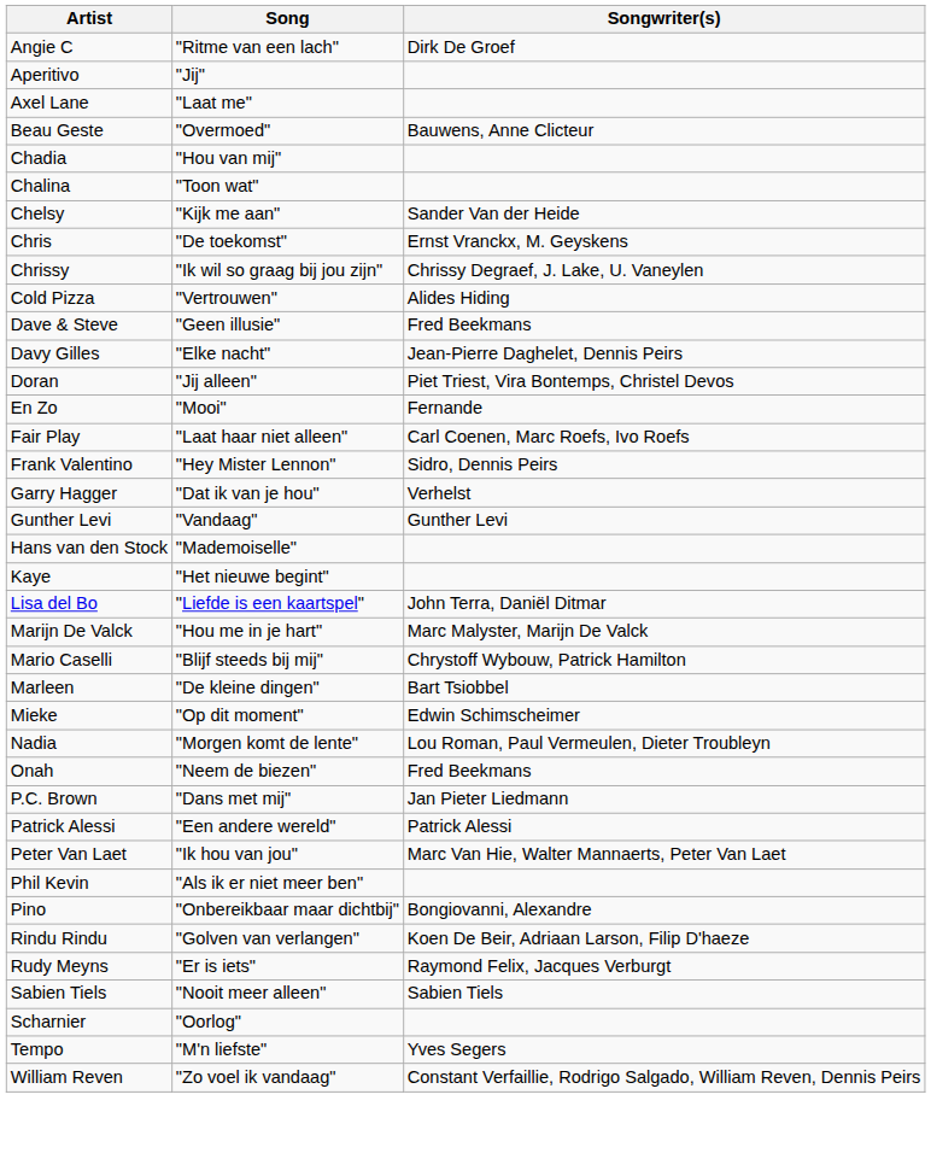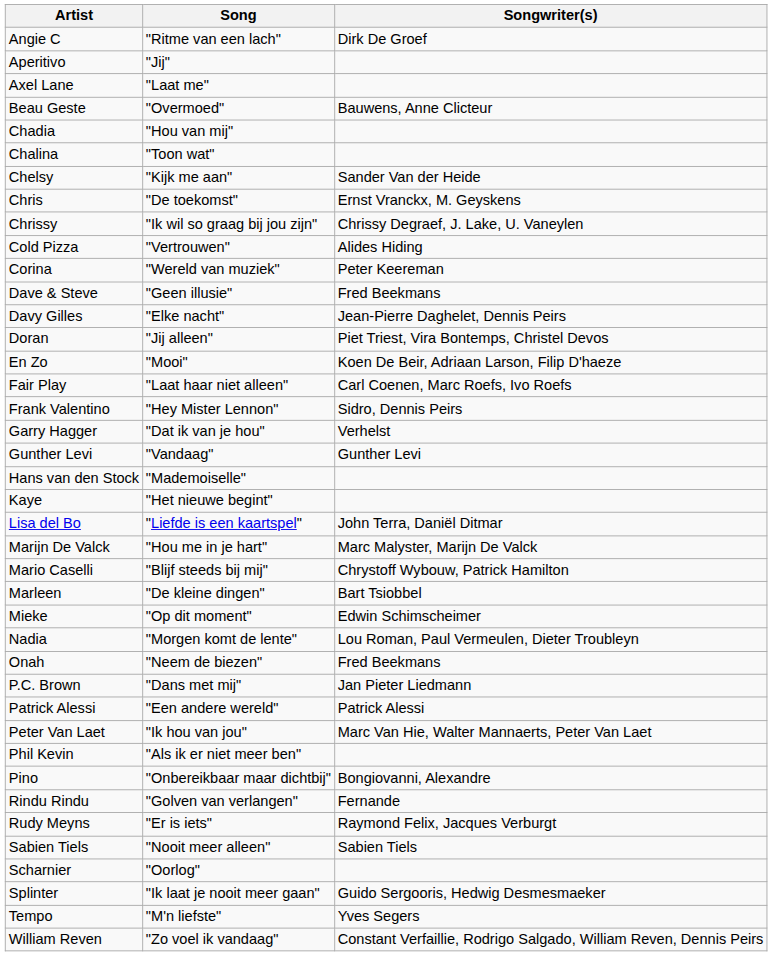 <table class="sortable wikitable" style="margin: 1em auto 1em auto; text-align:left">
 <tr>
 <th>Artist</th>
 <th>Song</th>
 <th>Songwriter(s)</th>
 </tr>
 <tr>
 <td>Angie C</td>
 <td>"Ritme van een lach"</td>
 <td>Dirk De Groef</td>
 </tr>
 <tr>
 <td>Aperitivo</td>
 <td>"Jij"</td>
 <td></td>
 </tr>
 <tr>
 <td>Axel Lane</td>
 <td>"Laat me"</td>
 <td></td>
 </tr>
 <tr>
 <td>Beau Geste</td>
 <td>"Overmoed"</td>
 <td>Bauwens, Anne Clicteur</td>
 </tr>
 <tr>
 <td>Chadia</td>
 <td>"Hou van mij"</td>
 <td></td>
 </tr>
 <tr>
 <td>Chalina</td>
 <td>"Toon wat"</td>
 <td></td>
 </tr>
 <tr>
 <td>Chelsy</td>
 <td>"Kijk me aan"</td>
 <td>Sander Van der Heide</td>
 </tr>
 <tr>
 <td>Chris</td>
 <td>"De toekomst"</td>
 <td>Ernst Vranckx, M. Geyskens</td>
 </tr>
 <tr>
 <td>Chrissy</td>
 <td>"Ik wil so graag bij jou zijn"</td>
 <td>Chrissy Degraef, J. Lake, U. Vaneylen</td>
 </tr>
 <tr>
 <td>Cold Pizza</td>
 <td>"Vertrouwen"</td>
 <td>Alides Hiding</td>
 </tr>
 <tr>
+<td>Corina</td>
+<td>"Wereld van muziek"</td>
+<td>Peter Keereman</td>
+</tr>
+<tr>
 <td align="left">Dave & Steve</td>
 <td align="left">"Geen illusie"</td>
 <td>Fred Beekmans</td>
 </tr>
 <tr>
 <td>Davy Gilles</td>
 <td>"Elke nacht"</td>
 <td>Jean-Pierre Daghelet, Dennis Peirs</td>
 </tr>
 <tr>
 <td>Doran</td>
 <td>"Jij alleen"</td>
 <td>Piet Triest, Vira Bontemps, Christel Devos</td>
 </tr>
 <tr>
 <td>En Zo</td>
 <td>"Mooi"</td>
-<td>Fernande</td>
+<td>Koen De Beir, Adriaan Larson, Filip D'haeze</td>
 </tr>
 <tr>
 <td>Fair Play</td>
 <td>"Laat haar niet alleen"</td>
 <td>Carl Coenen, Marc Roefs, Ivo Roefs</td>
 </tr>
 <tr>
 <td>Frank Valentino</td>
 <td>"Hey Mister Lennon"</td>
 <td>Sidro, Dennis Peirs</td>
 </tr>
 <tr>
 <td align="left">Garry Hagger</td>
 <td align="left">"Dat ik van je hou"</td>
 <td>Verhelst</td>
 </tr>
 <tr>
 <td>Gunther Levi</td>
 <td>"Vandaag"</td>
 <td>Gunther Levi</td>
 </tr>
 <tr>
 <td>Hans van den Stock</td>
 <td>"Mademoiselle"</td>
 <td></td>
 </tr>
 <tr>
 <td>Kaye</td>
 <td>"Het nieuwe begint"</td>
 <td></td>
 </tr>
 <tr>
 <td><a href='#'>Lisa del Bo</a></td>
 <td>"<a href='#'>Liefde is een kaartspel</a>"</td>
 <td>John Terra, Daniël Ditmar</td>
 </tr>
 <tr>
 <td>Marijn De Valck</td>
 <td>"Hou me in je hart"</td>
 <td>Marc Malyster, Marijn De Valck</td>
 </tr>
 <tr>
 <td>Mario Caselli</td>
 <td>"Blijf steeds bij mij"</td>
 <td>Chrystoff Wybouw, Patrick Hamilton</td>
 </tr>
 <tr>
 <td>Marleen</td>
 <td>"De kleine dingen"</td>
 <td>Bart Tsiobbel</td>
 </tr>
 <tr>
 <td>Mieke</td>
 <td>"Op dit moment"</td>
 <td>Edwin Schimscheimer</td>
 </tr>
 <tr>
 <td>Nadia</td>
 <td>"Morgen komt de lente"</td>
 <td>Lou Roman, Paul Vermeulen, Dieter Troubleyn</td>
 </tr>
 <tr>
 <td>Onah</td>
 <td>"Neem de biezen"</td>
 <td>Fred Beekmans</td>
 </tr>
 <tr>
 <td>P.C. Brown</td>
 <td>"Dans met mij"</td>
 <td>Jan Pieter Liedmann</td>
 </tr>
 <tr>
 <td>Patrick Alessi</td>
 <td>"Een andere wereld"</td>
 <td>Patrick Alessi</td>
 </tr>
 <tr>
 <td>Peter Van Laet</td>
 <td>"Ik hou van jou"</td>
 <td>Marc Van Hie, Walter Mannaerts, Peter Van Laet</td>
 </tr>
 <tr>
 <td>Phil Kevin</td>
 <td>"Als ik er niet meer ben"</td>
 <td></td>
 </tr>
 <tr>
 <td>Pino</td>
 <td>"Onbereikbaar maar dichtbij"</td>
 <td>Bongiovanni, Alexandre</td>
 </tr>
 <tr>
 <td>Rindu Rindu</td>
 <td>"Golven van verlangen"</td>
-<td>Koen De Beir, Adriaan Larson, Filip D'haeze</td>
+<td>Fernande</td>
 </tr>
 <tr>
 <td>Rudy Meyns</td>
 <td>"Er is iets"</td>
 <td>Raymond Felix, Jacques Verburgt</td>
 </tr>
 <tr>
 <td>Sabien Tiels</td>
 <td>"Nooit meer alleen"</td>
 <td>Sabien Tiels</td>
 </tr>
 <tr>
 <td>Scharnier</td>
 <td>"Oorlog"</td>
 <td></td>
 </tr>
 <tr>
+<td>Splinter</td>
+<td>"Ik laat je nooit meer gaan"</td>
+<td>Guido Sergooris, Hedwig Desmesmaeker</td>
+</tr>
+<tr>
 <td>Tempo</td>
 <td>"M'n liefste"</td>
 <td>Yves Segers</td>
 </tr>
 <tr>
 <td>William Reven</td>
 <td>"Zo voel ik vandaag"</td>
 <td>Constant Verfaillie, Rodrigo Salgado, William Reven, Dennis Peirs</td>
 </tr>
 </table>
